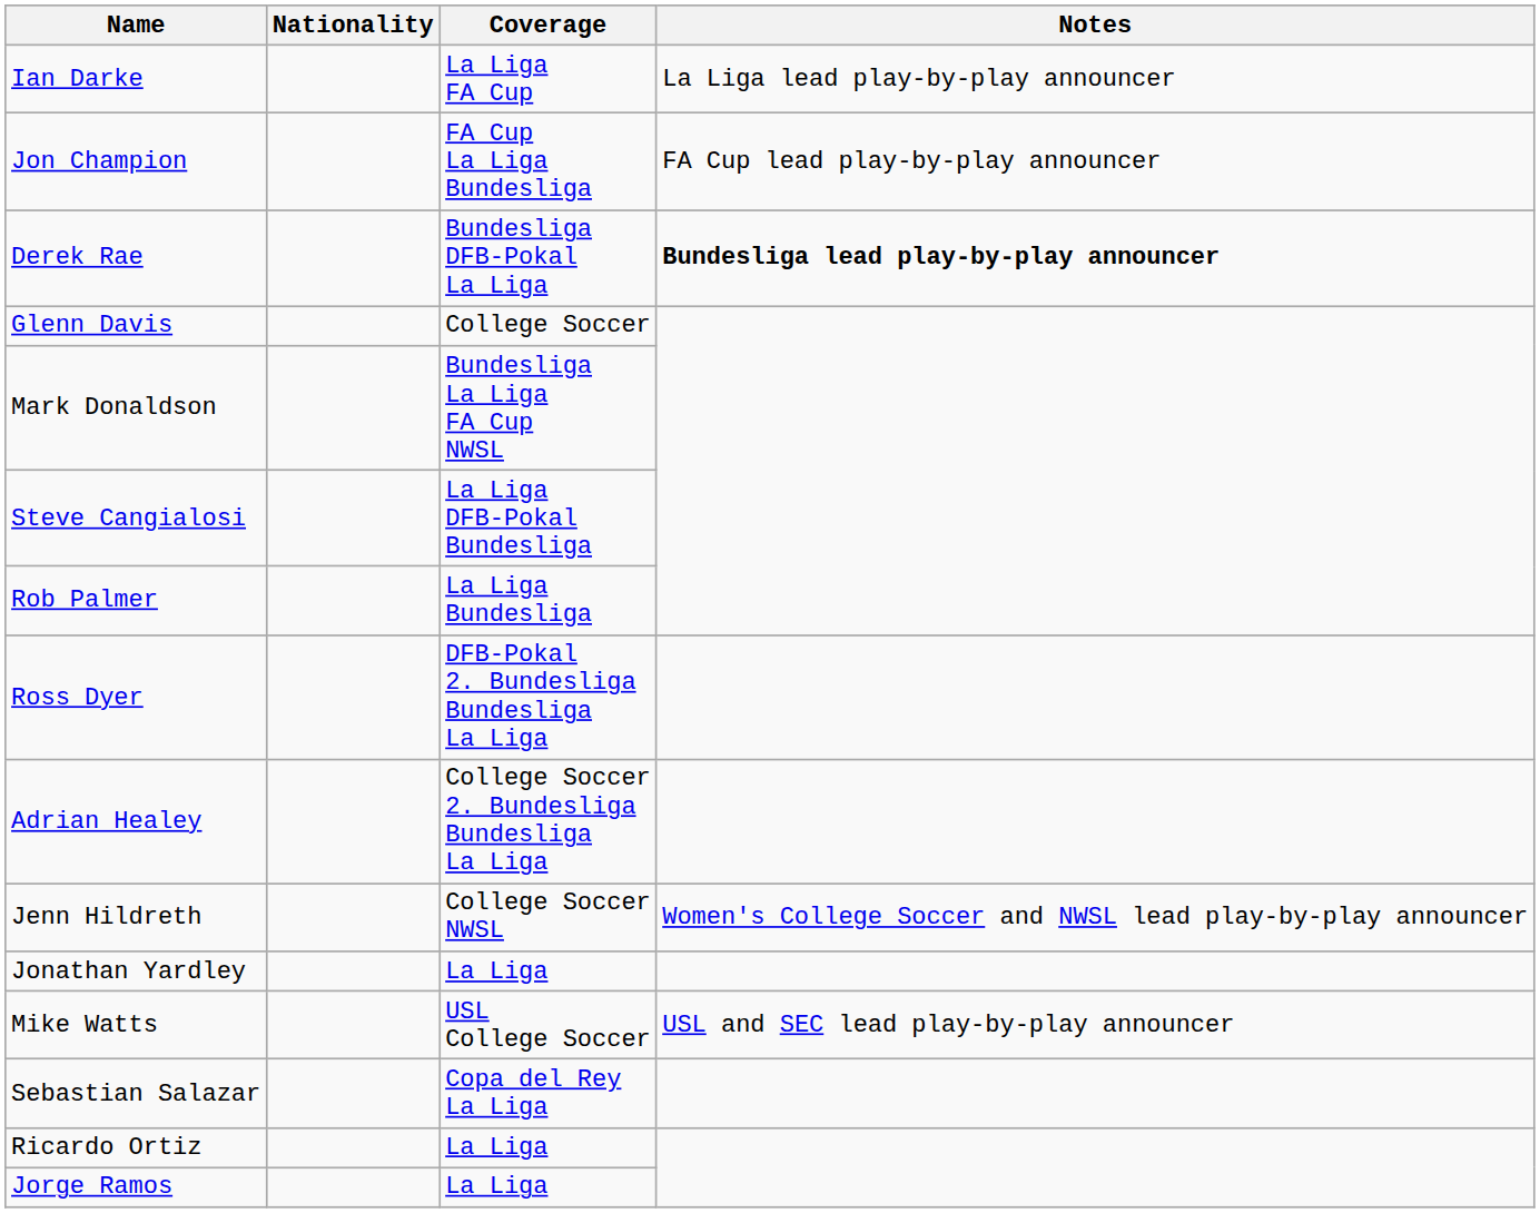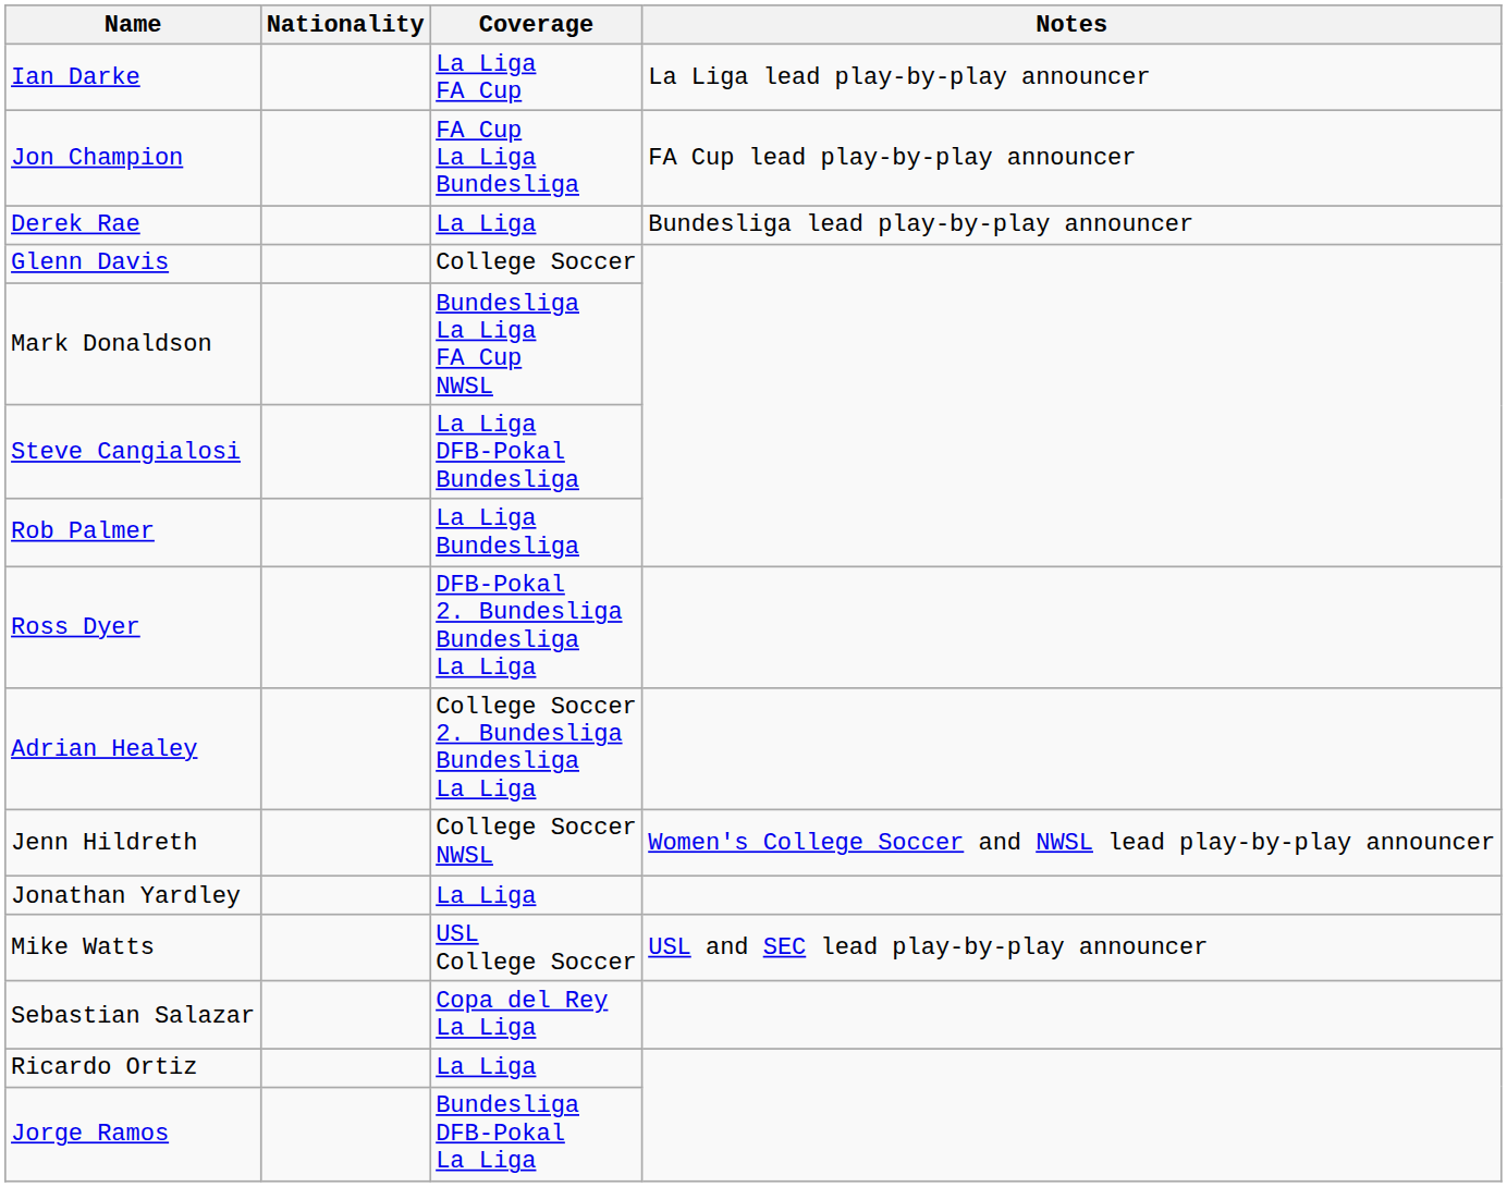 <table class="wikitable">
 <tr>
 <th>Name</th>
 <th>Nationality</th>
 <th>Coverage</th>
 <th>Notes</th>
 </tr>
 <tr>
 <td><a href='#'>Ian Darke</a></td>
 <td></td>
 <td><a href='#'>La Liga</a><br><a href='#'>FA Cup</a></td>
 <td>La Liga lead play-by-play announcer</td>
 </tr>
 <tr>
 <td><a href='#'>Jon Champion</a></td>
 <td></td>
 <td><a href='#'>FA Cup</a><br><a href='#'>La Liga</a><br><a href='#'>Bundesliga</a></td>
 <td>FA Cup lead play-by-play announcer</td>
 </tr>
 <tr>
 <td><a href='#'>Derek Rae</a></td>
 <td></td>
-<td><a href='#'>Bundesliga</a><br><a href='#'>DFB-Pokal</a><br><a href='#'>La Liga</a></td>
-<td><strong>Bundesliga lead play-by-play announcer</strong></td>
+<td><a href='#'>La Liga</a></td>
+<td>Bundesliga lead play-by-play announcer</td>
 </tr>
 <tr>
 <td><a href='#'>Glenn Davis</a></td>
 <td></td>
 <td>College Soccer</td>
 </tr>
 <tr>
 <td>Mark Donaldson</td>
 <td></td>
 <td><a href='#'>Bundesliga</a><br><a href='#'>La Liga</a><br><a href='#'>FA Cup</a><br><a href='#'>NWSL</a></td>
 </tr>
 <tr>
 <td><a href='#'>Steve Cangialosi</a></td>
 <td></td>
 <td><a href='#'>La Liga</a><br><a href='#'>DFB-Pokal</a><br><a href='#'>Bundesliga</a></td>
 </tr>
 <tr>
 <td><a href='#'>Rob Palmer</a></td>
 <td></td>
 <td><a href='#'>La Liga</a><br><a href='#'>Bundesliga</a></td>
 </tr>
 <tr>
 <td><a href='#'>Ross Dyer</a></td>
 <td></td>
 <td><a href='#'>DFB-Pokal</a><br><a href='#'>2. Bundesliga</a><br><a href='#'>Bundesliga</a><br><a href='#'>La Liga</a></td>
 <td></td>
 </tr>
 <tr>
 <td><a href='#'>Adrian Healey</a></td>
 <td></td>
 <td>College Soccer<br><a href='#'>2. Bundesliga</a><br><a href='#'>Bundesliga</a><br><a href='#'>La Liga</a></td>
 <td></td>
 </tr>
 <tr>
 <td>Jenn Hildreth</td>
 <td></td>
 <td>College Soccer<br><a href='#'>NWSL</a></td>
 <td><a href='#'>Women's College Soccer</a> and <a href='#'>NWSL</a> lead play-by-play announcer</td>
 </tr>
 <tr>
 <td>Jonathan Yardley</td>
 <td></td>
 <td><a href='#'>La Liga</a></td>
 <td></td>
 </tr>
 <tr>
 <td>Mike Watts</td>
 <td></td>
 <td><a href='#'>USL</a><br>College Soccer</td>
 <td><a href='#'>USL</a> and <a href='#'>SEC</a> lead play-by-play announcer</td>
 </tr>
 <tr>
 <td>Sebastian Salazar</td>
 <td></td>
 <td><a href='#'>Copa del Rey</a><br><a href='#'>La Liga</a></td>
 <td></td>
 </tr>
 <tr>
 <td>Ricardo Ortiz</td>
 <td></td>
 <td><a href='#'>La Liga</a></td>
 </tr>
 <tr>
 <td><a href='#'>Jorge Ramos</a></td>
 <td></td>
-<td><a href='#'>La Liga</a></td>
+<td><a href='#'>Bundesliga</a><br><a href='#'>DFB-Pokal</a><br><a href='#'>La Liga</a></td>
 </tr>
 </table>
